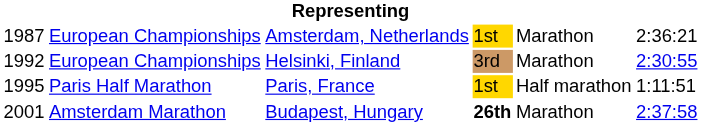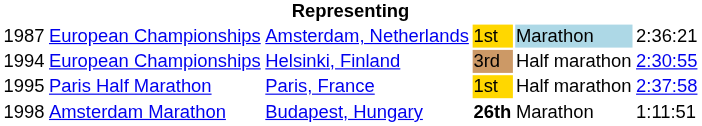 <table>
 <tr>
 <th colspan="6">Representing </th>
 </tr>
 <tr>
 <td>1987</td>
 <td><a href='#'>European Championships</a></td>
 <td><a href='#'>Amsterdam, Netherlands</a></td>
 <td bgcolor="gold">1st</td>
-<td>Marathon</td>
+<td style="background: lightblue;">Marathon</td>
 <td>2:36:21</td>
 </tr>
 <tr>
-<td>1992</td>
+<td>1994</td>
 <td><a href='#'>European Championships</a></td>
 <td><a href='#'>Helsinki, Finland</a></td>
 <td bgcolor="cc9966">3rd</td>
-<td>Marathon</td>
+<td>Half marathon</td>
 <td><a href='#'>2:30:55</a></td>
 </tr>
 <tr>
 <td>1995</td>
 <td><a href='#'>Paris Half Marathon</a></td>
 <td><a href='#'>Paris, France</a></td>
 <td bgcolor="gold">1st</td>
 <td>Half marathon</td>
-<td>1:11:51</td>
+<td><a href='#'>2:37:58</a></td>
 </tr>
 <tr>
-<td>2001</td>
+<td>1998</td>
 <td><a href='#'>Amsterdam Marathon</a></td>
 <td><a href='#'>Budapest, Hungary</a></td>
 <td><strong>26th</strong></td>
 <td>Marathon</td>
-<td><a href='#'>2:37:58</a></td>
+<td>1:11:51</td>
 </tr>
 </table>
